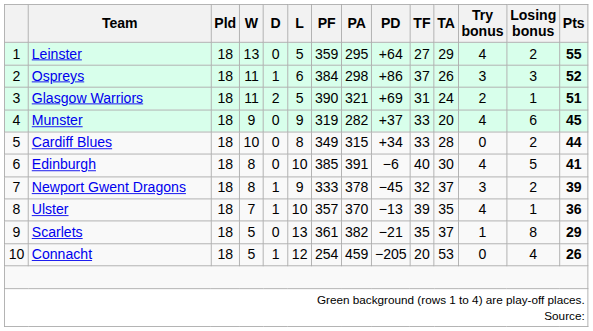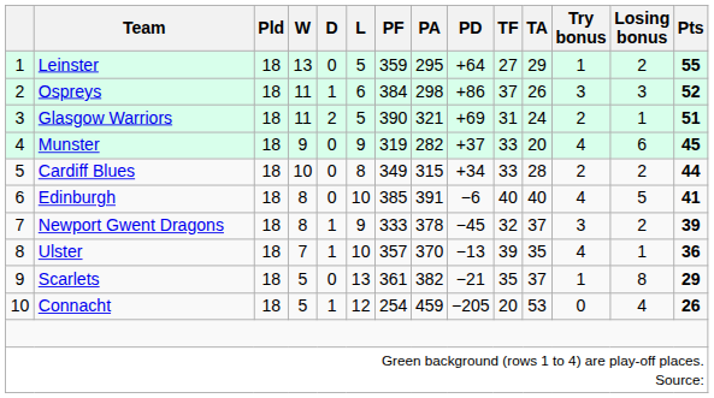 <table class="wikitable" style="text-align:center">
 <tr>
 <th width="20"></th>
 <th style="width:200px;">Team</th>
 <th width="20">Pld</th>
 <th width="20">W</th>
 <th width="20">D</th>
 <th width="20">L</th>
 <th width="20">PF</th>
 <th width="20">PA</th>
 <th width="30">PD</th>
 <th width="20">TF</th>
 <th width="20">TA</th>
 <th width="20">Try bonus</th>
 <th width="20">Losing bonus</th>
 <th width="20">Pts</th>
 </tr>
 <tr bgcolor=#d8ffeb>
 <td>1</td>
 <td align=left> <a href='#'>Leinster</a></td>
 <td>18</td>
 <td>13</td>
 <td>0</td>
 <td>5</td>
 <td>359</td>
 <td>295</td>
 <td>+64</td>
 <td>27</td>
 <td>29</td>
-<td>4</td>
+<td>1</td>
 <td>2</td>
 <td><strong>55</strong></td>
 </tr>
 <tr bgcolor=#d8ffeb>
 <td>2</td>
 <td align=left> <a href='#'>Ospreys</a></td>
 <td>18</td>
 <td>11</td>
 <td>1</td>
 <td>6</td>
 <td>384</td>
 <td>298</td>
 <td>+86</td>
 <td>37</td>
 <td>26</td>
 <td>3</td>
 <td>3</td>
 <td><strong>52</strong></td>
 </tr>
 <tr bgcolor=#d8ffeb>
 <td>3</td>
 <td align=left> <a href='#'>Glasgow Warriors</a></td>
 <td>18</td>
 <td>11</td>
 <td>2</td>
 <td>5</td>
 <td>390</td>
 <td>321</td>
 <td>+69</td>
 <td>31</td>
 <td>24</td>
 <td>2</td>
 <td>1</td>
 <td><strong>51</strong></td>
 </tr>
 <tr bgcolor=#d8ffeb>
 <td>4</td>
 <td align=left> <a href='#'>Munster</a></td>
 <td>18</td>
 <td>9</td>
 <td>0</td>
 <td>9</td>
 <td>319</td>
 <td>282</td>
 <td>+37</td>
 <td>33</td>
 <td>20</td>
 <td>4</td>
 <td>6</td>
 <td><strong>45</strong></td>
 </tr>
 <tr>
 <td>5</td>
 <td align=left> <a href='#'>Cardiff Blues</a></td>
 <td>18</td>
 <td>10</td>
 <td>0</td>
 <td>8</td>
 <td>349</td>
 <td>315</td>
 <td>+34</td>
 <td>33</td>
 <td>28</td>
-<td>0</td>
+<td>2</td>
 <td>2</td>
 <td><strong>44</strong></td>
 </tr>
 <tr>
 <td>6</td>
 <td align=left> <a href='#'>Edinburgh</a></td>
 <td>18</td>
 <td>8</td>
 <td>0</td>
 <td>10</td>
 <td>385</td>
 <td>391</td>
 <td>−6</td>
 <td>40</td>
-<td>30</td>
+<td>40</td>
 <td>4</td>
 <td>5</td>
 <td><strong>41</strong></td>
 </tr>
 <tr>
 <td>7</td>
 <td align=left> <a href='#'>Newport Gwent Dragons</a></td>
 <td>18</td>
 <td>8</td>
 <td>1</td>
 <td>9</td>
 <td>333</td>
 <td>378</td>
 <td>−45</td>
 <td>32</td>
 <td>37</td>
 <td>3</td>
 <td>2</td>
 <td><strong>39</strong></td>
 </tr>
 <tr>
 <td>8</td>
 <td align=left> <a href='#'>Ulster</a></td>
 <td>18</td>
 <td>7</td>
 <td>1</td>
 <td>10</td>
 <td>357</td>
 <td>370</td>
 <td>−13</td>
 <td>39</td>
 <td>35</td>
 <td>4</td>
 <td>1</td>
 <td><strong>36</strong></td>
 </tr>
 <tr>
 <td>9</td>
 <td align=left> <a href='#'>Scarlets</a></td>
 <td>18</td>
 <td>5</td>
 <td>0</td>
 <td>13</td>
 <td>361</td>
 <td>382</td>
 <td>−21</td>
 <td>35</td>
 <td>37</td>
 <td>1</td>
 <td>8</td>
 <td><strong>29</strong></td>
 </tr>
 <tr>
 <td>10</td>
 <td align=left> <a href='#'>Connacht</a></td>
 <td>18</td>
 <td>5</td>
 <td>1</td>
 <td>12</td>
 <td>254</td>
 <td>459</td>
 <td>−205</td>
 <td>20</td>
 <td>53</td>
 <td>0</td>
 <td>4</td>
 <td><strong>26</strong></td>
 </tr>
 <tr>
 <td colspan="14"><br></td>
 </tr>
 <tr>
 <td colspan="14" style="text-align:right; background:#fff;" cellpadding="0" cellspacing="0"><small>Green background (rows 1 to 4) are play-off places.<br>Source: </small></td>
 </tr>
 </table>
